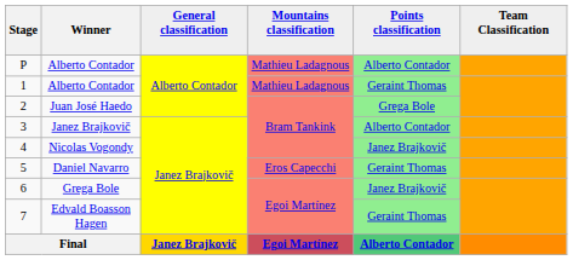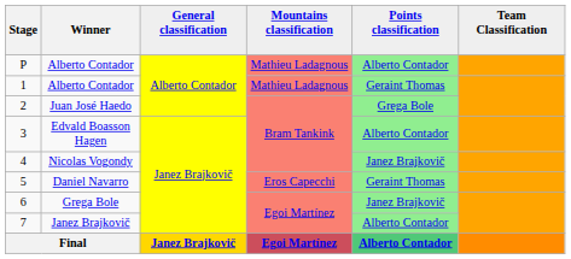 <table class="wikitable" style="text-align: center; font-size:smaller;">
 <tr style="background-color: #efefef;">
 <th width="1%">Stage</th>
 <th width="14%">Winner</th>
 <th style="background:#EFEFEF;" width="15%"><a href='#'>General classification</a><br><br></th>
 <th style="background:#EFEFEF;" width="15%"><a href='#'>Mountains classification</a><br><br></th>
 <th style="background:#EFEFEF;" width="15%"><a href='#'>Points classification</a><br><br></th>
 <th style="background:#EFEFEF;" width="15%">Team Classification<br><br></th>
 </tr>
 <tr>
 <td>P</td>
 <td><a href='#'>Alberto Contador</a></td>
 <td style="background:yellow;" rowspan="3"><a href='#'>Alberto Contador</a></td>
 <td style="background:salmon;"><a href='#'>Mathieu Ladagnous</a></td>
 <td style="background:lightgreen;"><a href='#'>Alberto Contador</a></td>
 <td style="background:orange;"></td>
 </tr>
 <tr>
 <td>1</td>
 <td><a href='#'>Alberto Contador</a></td>
 <td style="background:salmon;"><a href='#'>Mathieu Ladagnous</a></td>
 <td style="background:lightgreen;"><a href='#'>Geraint Thomas</a></td>
 <td style="background:orange;" rowspan="2"></td>
 </tr>
 <tr>
 <td>2</td>
 <td><a href='#'>Juan José Haedo</a></td>
 <td style="background:salmon;" rowspan="3"><a href='#'>Bram Tankink</a></td>
 <td style="background:lightgreen;"><a href='#'>Grega Bole</a></td>
 </tr>
 <tr>
 <td>3</td>
-<td><a href='#'>Janez Brajkovič</a></td>
+<td><a href='#'>Edvald Boasson Hagen</a></td>
 <td style="background:yellow;" rowspan="5"><a href='#'>Janez Brajkovič</a></td>
 <td style="background:lightgreen;"><a href='#'>Alberto Contador</a></td>
 <td style="background:orange;"></td>
 </tr>
 <tr>
 <td>4</td>
 <td><a href='#'>Nicolas Vogondy</a></td>
 <td style="background:lightgreen;"><a href='#'>Janez Brajkovič</a></td>
 <td style="background:orange;"></td>
 </tr>
 <tr>
 <td>5</td>
 <td><a href='#'>Daniel Navarro</a></td>
 <td style="background:salmon;"><a href='#'>Eros Capecchi</a></td>
 <td style="background:lightgreen;"><a href='#'>Geraint Thomas</a></td>
 <td style="background:orange;"></td>
 </tr>
 <tr>
 <td>6</td>
 <td><a href='#'>Grega Bole</a></td>
 <td style="background:salmon;" rowspan="2"><a href='#'>Egoi Martínez</a></td>
 <td style="background:lightgreen;"><a href='#'>Janez Brajkovič</a></td>
 <td style="background:orange;" rowspan="2"></td>
 </tr>
 <tr>
 <td>7</td>
-<td><a href='#'>Edvald Boasson Hagen</a></td>
-<td style="background:lightgreen;"><a href='#'>Geraint Thomas</a></td>
+<td><a href='#'>Janez Brajkovič</a></td>
+<td style="background:lightgreen;"><a href='#'>Alberto Contador</a></td>
 </tr>
 <tr>
 <th colspan=2><strong>Final</strong></th>
 <th style="background:gold;"><a href='#'>Janez Brajkovič</a></th>
 <th style="background:#CC4E5C;"><a href='#'>Egoi Martínez</a></th>
 <th style="background:#50C878;"><a href='#'>Alberto Contador</a></th>
 <th style="background:#FF8C00;"></th>
 </tr>
 </table>
